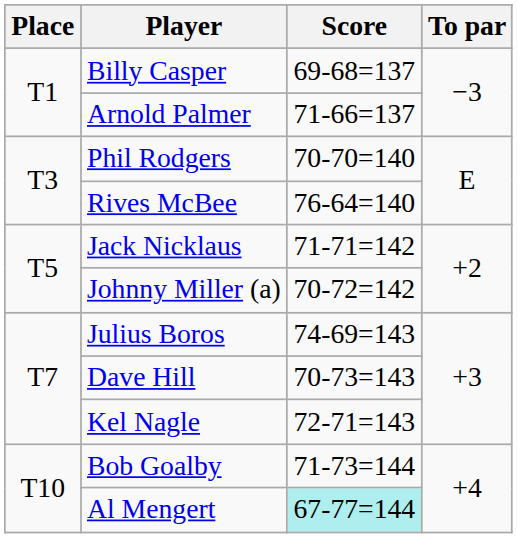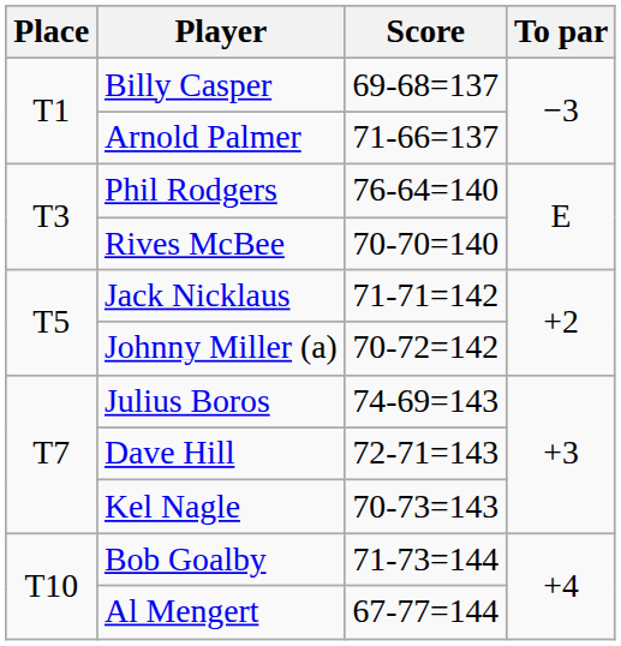 <table class=wikitable>
 <tr>
 <th>Place</th>
 <th>Player</th>
 <th>Score</th>
 <th>To par</th>
 </tr>
 <tr>
 <td align=center rowspan=2>T1</td>
 <td> <a href='#'>Billy Casper</a></td>
 <td>69-68=137</td>
 <td rowspan=2 align=center>−3</td>
 </tr>
 <tr>
 <td> <a href='#'>Arnold Palmer</a></td>
 <td>71-66=137</td>
 </tr>
 <tr>
 <td rowspan=2 align=center>T3</td>
 <td> <a href='#'>Phil Rodgers</a></td>
-<td>70-70=140</td>
+<td>76-64=140</td>
 <td rowspan=2 align=center>E</td>
 </tr>
 <tr>
 <td> <a href='#'>Rives McBee</a></td>
-<td>76-64=140</td>
+<td>70-70=140</td>
 </tr>
 <tr>
 <td rowspan=2 align=center>T5</td>
 <td> <a href='#'>Jack Nicklaus</a></td>
 <td>71-71=142</td>
 <td rowspan=2 align=center>+2</td>
 </tr>
 <tr>
 <td> <a href='#'>Johnny Miller</a> (a)</td>
 <td>70-72=142</td>
 </tr>
 <tr>
 <td rowspan=3 align=center>T7</td>
 <td> <a href='#'>Julius Boros</a></td>
 <td>74-69=143</td>
 <td rowspan=3 align=center>+3</td>
 </tr>
 <tr>
 <td> <a href='#'>Dave Hill</a></td>
-<td>70-73=143</td>
+<td>72-71=143</td>
 </tr>
 <tr>
 <td> <a href='#'>Kel Nagle</a></td>
-<td>72-71=143</td>
+<td>70-73=143</td>
 </tr>
 <tr>
 <td rowspan=2 align=center>T10</td>
 <td> <a href='#'>Bob Goalby</a></td>
 <td>71-73=144</td>
 <td rowspan=2 align=center>+4</td>
 </tr>
 <tr>
 <td> <a href='#'>Al Mengert</a></td>
-<td style="background: paleturquoise;">67-77=144</td>
+<td>67-77=144</td>
 </tr>
 </table>
